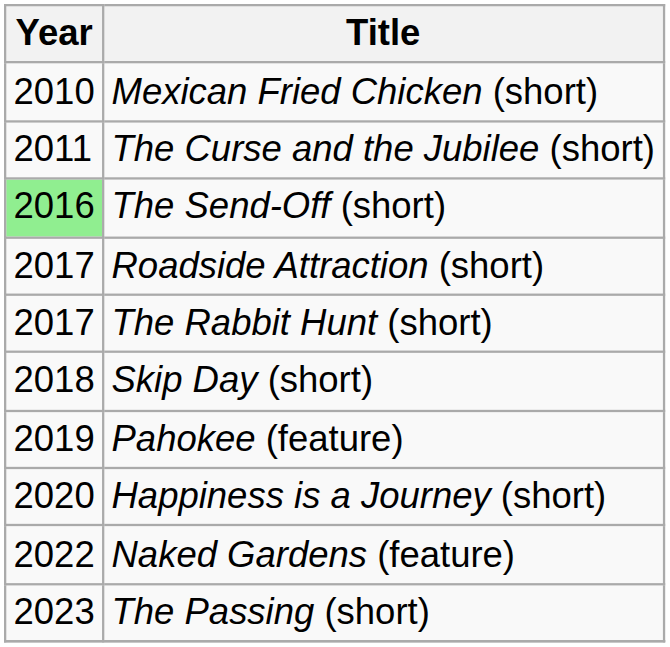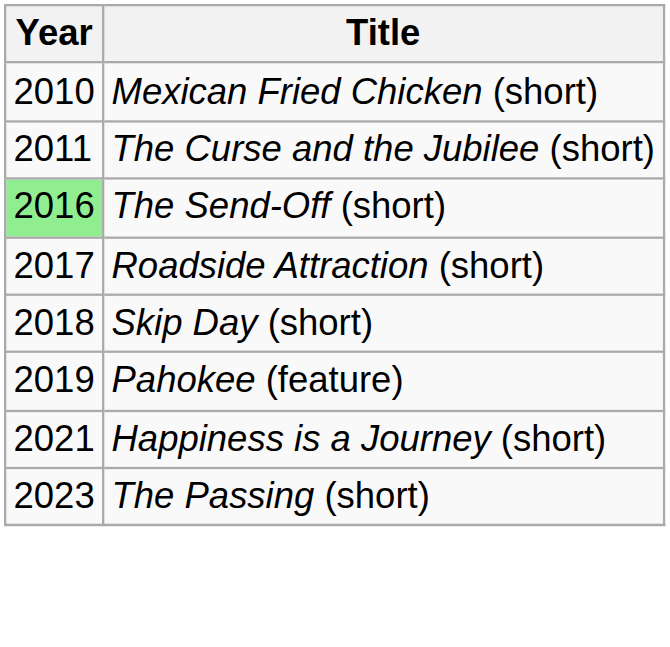 <table class="wikitable sortable">
 <tr>
 <th>Year</th>
 <th>Title</th>
 </tr>
 <tr>
 <td>2010</td>
 <td><em>Mexican Fried Chicken</em> (short)</td>
 </tr>
 <tr>
 <td>2011</td>
 <td><em>The Curse and the Jubilee</em> (short)</td>
 </tr>
 <tr>
 <td style="background: lightgreen;">2016</td>
 <td><em>The Send-Off</em> (short)</td>
 </tr>
 <tr>
 <td>2017</td>
 <td><em>Roadside Attraction</em> (short)</td>
 </tr>
 <tr>
-<td>2017</td>
-<td><em>The Rabbit Hunt</em> (short)</td>
-</tr>
-<tr>
 <td>2018</td>
 <td><em>Skip Day</em> (short)</td>
 </tr>
 <tr>
 <td>2019</td>
 <td><em>Pahokee</em> (feature)</td>
 </tr>
 <tr>
-<td>2020</td>
+<td>2021</td>
 <td><em>Happiness is a Journey</em> (short)</td>
-</tr>
-<tr>
-<td>2022</td>
-<td><em>Naked Gardens</em> (feature)</td>
 </tr>
 <tr>
 <td>2023</td>
 <td><em>The Passing</em> (short)</td>
 </tr>
 <tr>
 </tr>
 </table>
